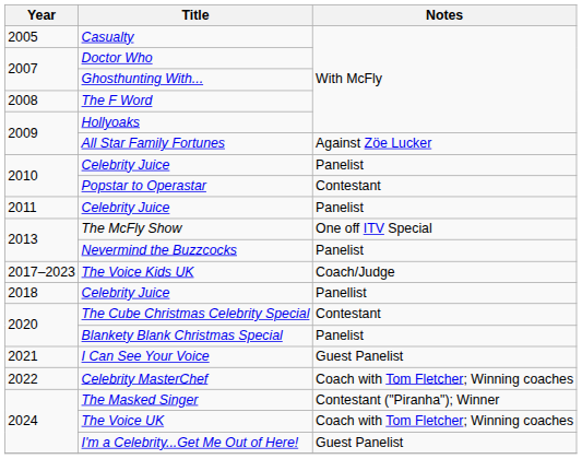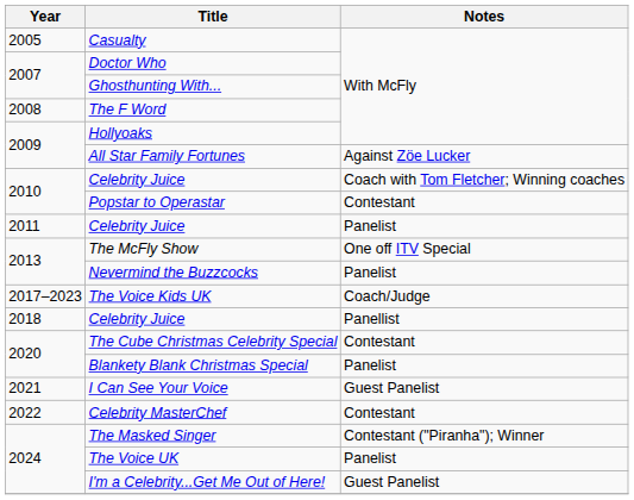 <table class="wikitable">
 <tr>
 <th>Year</th>
 <th>Title</th>
 <th>Notes</th>
 </tr>
 <tr>
 <td>2005</td>
 <td><em><a href='#'>Casualty</a></em></td>
 <td rowspan=5>With McFly</td>
 </tr>
 <tr>
 <td rowspan=2>2007</td>
 <td><em><a href='#'>Doctor Who</a></em></td>
 </tr>
 <tr>
 <td><em><a href='#'>Ghosthunting With...</a></em></td>
 </tr>
 <tr>
 <td>2008</td>
 <td><em><a href='#'>The F Word</a></em></td>
 </tr>
 <tr>
 <td rowspan=2>2009</td>
 <td><em><a href='#'>Hollyoaks</a></em></td>
 </tr>
 <tr>
 <td><em><a href='#'>All Star Family Fortunes</a></em></td>
 <td>Against <a href='#'>Zöe Lucker</a></td>
 </tr>
 <tr>
 <td rowspan=2>2010</td>
 <td><em><a href='#'>Celebrity Juice</a></em></td>
-<td>Panelist</td>
+<td>Coach with <a href='#'>Tom Fletcher</a>; Winning coaches</td>
 </tr>
 <tr>
 <td><em><a href='#'>Popstar to Operastar</a></em></td>
 <td>Contestant</td>
 </tr>
 <tr>
 <td>2011</td>
 <td><em><a href='#'>Celebrity Juice</a></em></td>
 <td>Panelist</td>
 </tr>
 <tr>
 <td rowspan=2>2013</td>
 <td><em>The McFly Show</em></td>
 <td>One off <a href='#'>ITV</a> Special</td>
 </tr>
 <tr>
 <td><em><a href='#'>Nevermind the Buzzcocks</a></em></td>
 <td>Panelist</td>
 </tr>
 <tr>
 <td>2017–2023</td>
 <td><em><a href='#'>The Voice Kids UK</a></em></td>
 <td>Coach/Judge</td>
 </tr>
 <tr>
 <td>2018</td>
 <td><em><a href='#'>Celebrity Juice</a></em></td>
 <td>Panellist</td>
 </tr>
 <tr>
 <td rowspan=2>2020</td>
 <td><em> <a href='#'>The Cube Christmas Celebrity Special</a></em></td>
 <td>Contestant</td>
 </tr>
 <tr>
 <td><em><a href='#'>Blankety Blank Christmas Special</a></em></td>
 <td>Panelist</td>
 </tr>
 <tr>
 <td>2021</td>
 <td><em><a href='#'>I Can See Your Voice</a></em></td>
 <td>Guest Panelist</td>
 </tr>
 <tr>
 <td>2022</td>
 <td><em><a href='#'>Celebrity MasterChef</a></em></td>
-<td>Coach with <a href='#'>Tom Fletcher</a>; Winning coaches</td>
+<td>Contestant</td>
 </tr>
 <tr>
 <td rowspan=3>2024</td>
 <td><em><a href='#'>The Masked Singer</a></em></td>
 <td>Contestant ("Piranha"); Winner</td>
 </tr>
 <tr>
 <td><em><a href='#'>The Voice UK</a></em></td>
-<td>Coach with <a href='#'>Tom Fletcher</a>; Winning coaches</td>
+<td>Panelist</td>
 </tr>
 <tr>
 <td><em><a href='#'>I'm a Celebrity...Get Me Out of Here!</a></em></td>
 <td>Guest Panelist</td>
 </tr>
 <tr>
 </tr>
 </table>
